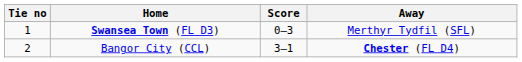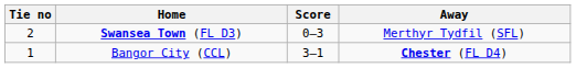 <table class="wikitable" style="text-align:center">
 <tr>
 <th width=50>Tie no</th>
 <th width=250>Home</th>
 <th width=50>Score</th>
 <th width=250>Away</th>
 </tr>
 <tr>
-<td>1</td>
+<td>2</td>
 <td><strong><a href='#'>Swansea Town</a></strong> (<a href='#'>FL D3</a>)</td>
 <td>0–3</td>
 <td><a href='#'>Merthyr Tydfil</a> (<a href='#'>SFL</a>)</td>
 </tr>
 <tr>
-<td>2</td>
+<td>1</td>
 <td><a href='#'>Bangor City</a> (<a href='#'>CCL</a>)</td>
 <td>3–1</td>
 <td><strong><a href='#'>Chester</a></strong> (<a href='#'>FL D4</a>)</td>
 </tr>
 </table>
